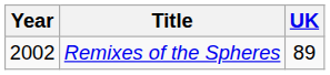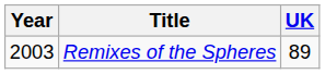 <table class="wikitable">
 <tr>
 <th>Year</th>
 <th>Title</th>
 <th><a href='#'>UK</a></th>
 </tr>
 <tr>
-<td>2002</td>
+<td>2003</td>
 <td><em><a href='#'>Remixes of the Spheres</a></em></td>
 <td style="text-align:center;">89</td>
 </tr>
 </table>
